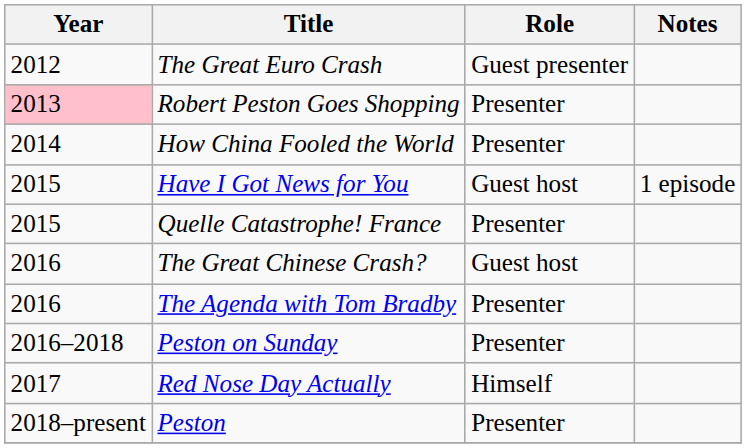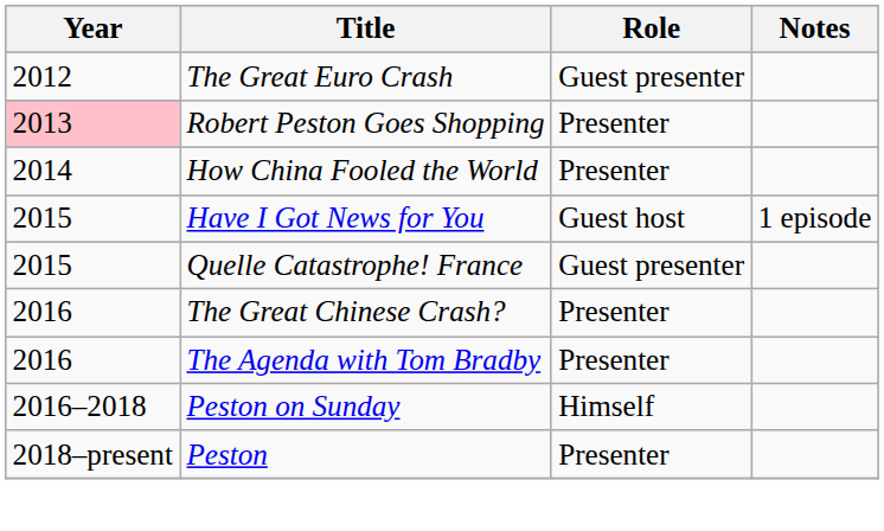 <table class="wikitable sortable">
 <tr>
 <th>Year</th>
 <th>Title</th>
 <th>Role</th>
 <th>Notes</th>
 </tr>
 <tr>
 <td>2012</td>
 <td><em>The Great Euro Crash</em></td>
 <td>Guest presenter</td>
 <td></td>
 </tr>
 <tr>
 <td style="background: pink;">2013</td>
 <td><em>Robert Peston Goes Shopping</em></td>
 <td>Presenter</td>
 <td></td>
 </tr>
 <tr>
 <td>2014</td>
 <td><em>How China Fooled the World</em></td>
 <td>Presenter</td>
 <td></td>
 </tr>
 <tr>
 <td>2015</td>
 <td><em><a href='#'>Have I Got News for You</a></em></td>
 <td>Guest host</td>
 <td>1 episode</td>
 </tr>
 <tr>
 <td>2015</td>
 <td><em>Quelle Catastrophe! France</em></td>
-<td>Presenter</td>
+<td>Guest presenter</td>
 <td></td>
 </tr>
 <tr>
 <td>2016</td>
 <td><em>The Great Chinese Crash?</em></td>
-<td>Guest host</td>
+<td>Presenter</td>
 <td></td>
 </tr>
 <tr>
 <td>2016</td>
 <td><em><a href='#'>The Agenda with Tom Bradby</a></em></td>
 <td>Presenter</td>
 <td></td>
 </tr>
 <tr>
 <td>2016–2018</td>
 <td><em><a href='#'>Peston on Sunday</a></em></td>
-<td>Presenter</td>
-<td></td>
-</tr>
-<tr>
-<td>2017</td>
-<td><em><a href='#'>Red Nose Day Actually</a></em></td>
 <td>Himself</td>
 <td></td>
 </tr>
 <tr>
 <td>2018–present</td>
 <td><em><a href='#'>Peston</a></em></td>
 <td>Presenter</td>
 <td></td>
 </tr>
 <tr>
 </tr>
 </table>
